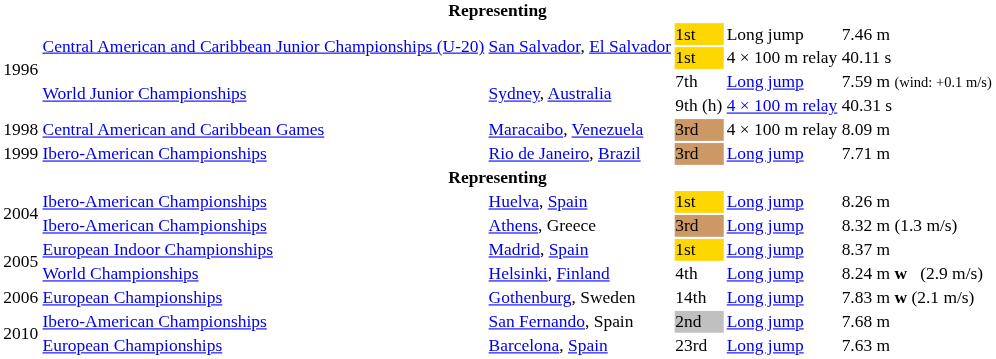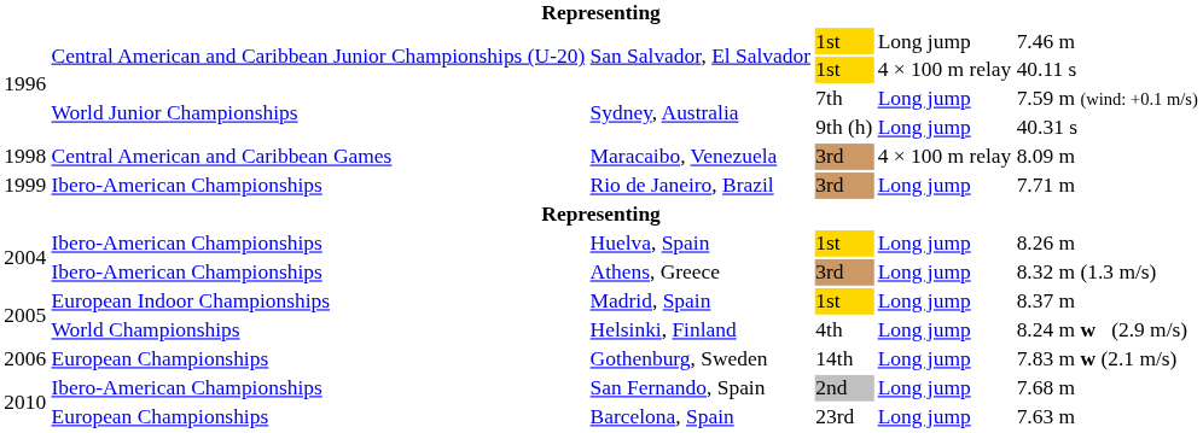 <table>
 <tr>
 <th colspan="6">Representing </th>
 </tr>
 <tr>
 <td rowspan = "4">1996</td>
 <td rowspan = "2"><a href='#'>Central American and Caribbean Junior Championships (U-20)</a></td>
 <td rowspan = "2"><a href='#'>San Salvador</a>, <a href='#'>El Salvador</a></td>
 <td bgcolor=gold>1st</td>
 <td>Long jump</td>
 <td>7.46 m</td>
 </tr>
 <tr>
 <td bgcolor=gold>1st</td>
 <td>4 × 100 m relay</td>
 <td>40.11 s</td>
 </tr>
 <tr>
 <td rowspan=2><a href='#'>World Junior Championships</a></td>
 <td rowspan=2><a href='#'>Sydney</a>, <a href='#'>Australia</a></td>
 <td>7th</td>
 <td><a href='#'>Long jump</a></td>
 <td>7.59 m  <small>(wind: +0.1 m/s)</small></td>
 </tr>
 <tr>
 <td>9th (h)</td>
-<td><a href='#'>4 × 100 m relay</a></td>
+<td><a href='#'>Long jump</a></td>
 <td>40.31 s</td>
 </tr>
 <tr>
 <td>1998</td>
 <td><a href='#'>Central American and Caribbean Games</a></td>
 <td><a href='#'>Maracaibo</a>, <a href='#'>Venezuela</a></td>
 <td bgcolor=cc9966>3rd</td>
 <td>4 × 100 m relay</td>
 <td>8.09 m</td>
 </tr>
 <tr>
 <td>1999</td>
 <td><a href='#'>Ibero-American Championships</a></td>
 <td><a href='#'>Rio de Janeiro</a>, <a href='#'>Brazil</a></td>
 <td bgcolor=cc9966>3rd</td>
 <td><a href='#'>Long jump</a></td>
 <td>7.71 m</td>
 </tr>
 <tr>
 <th colspan="6">Representing </th>
 </tr>
 <tr>
 <td rowspan = "2">2004</td>
 <td><a href='#'>Ibero-American Championships</a></td>
 <td><a href='#'>Huelva</a>, <a href='#'>Spain</a></td>
 <td bgcolor=gold>1st</td>
 <td><a href='#'>Long jump</a></td>
 <td>8.26 m</td>
 </tr>
 <tr>
 <td><a href='#'>Ibero-American Championships</a></td>
 <td><a href='#'>Athens</a>, Greece</td>
 <td bgcolor=CC9966>3rd</td>
 <td><a href='#'>Long jump</a></td>
 <td>8.32 m (1.3 m/s)</td>
 </tr>
 <tr>
 <td rowspan = "2">2005</td>
 <td><a href='#'>European Indoor Championships</a></td>
 <td><a href='#'>Madrid</a>, <a href='#'>Spain</a></td>
 <td bgcolor="gold">1st</td>
 <td><a href='#'>Long jump</a></td>
 <td>8.37 m</td>
 </tr>
 <tr>
 <td><a href='#'>World Championships</a></td>
 <td><a href='#'>Helsinki</a>, <a href='#'>Finland</a></td>
 <td>4th</td>
 <td><a href='#'>Long jump</a></td>
 <td>8.24 m <strong>w</strong>   (2.9 m/s)</td>
 </tr>
 <tr>
 <td>2006</td>
 <td><a href='#'>European Championships</a></td>
 <td><a href='#'>Gothenburg</a>, Sweden</td>
 <td>14th</td>
 <td><a href='#'>Long jump</a></td>
 <td>7.83 m <strong>w</strong> (2.1 m/s)</td>
 </tr>
 <tr>
 <td rowspan = "2">2010</td>
 <td><a href='#'>Ibero-American Championships</a></td>
 <td><a href='#'>San Fernando</a>, Spain</td>
 <td bgcolor="silver">2nd</td>
 <td><a href='#'>Long jump</a></td>
 <td>7.68 m</td>
 </tr>
 <tr>
 <td><a href='#'>European Championships</a></td>
 <td><a href='#'>Barcelona</a>, <a href='#'>Spain</a></td>
 <td>23rd</td>
 <td><a href='#'>Long jump</a></td>
 <td>7.63 m</td>
 </tr>
 </table>
